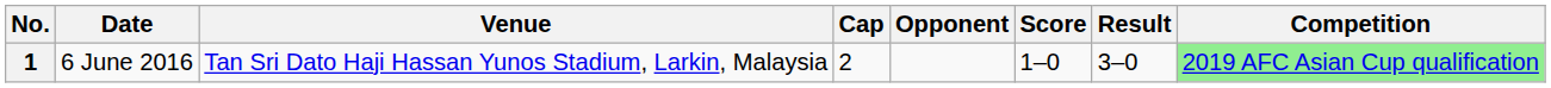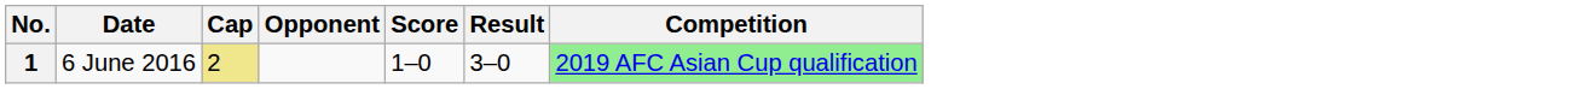 <table class="wikitable sortable plainrowheaders">
 <tr>
 <th scope=col>No.</th>
 <th scope=col data-sort-type=date>Date</th>
-<th scope=col>Venue</th>
 <th scope=col>Cap</th>
 <th scope=col>Opponent</th>
 <th scope=col>Score</th>
 <th scope=col>Result</th>
 <th scope=col>Competition</th>
 </tr>
 <tr>
 <th scope=row>1</th>
 <td>6 June 2016</td>
-<td><a href='#'>Tan Sri Dato Haji Hassan Yunos Stadium</a>, <a href='#'>Larkin</a>, Malaysia</td>
-<td>2</td>
+<td style="background: khaki;">2</td>
 <td></td>
 <td>1–0</td>
 <td>3–0</td>
 <td style="background: lightgreen;"><a href='#'>2019 AFC Asian Cup qualification</a></td>
 </tr>
 </table>
